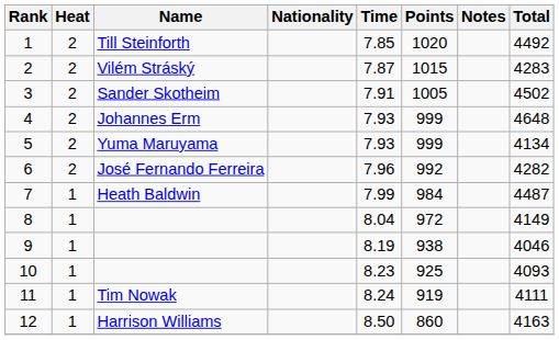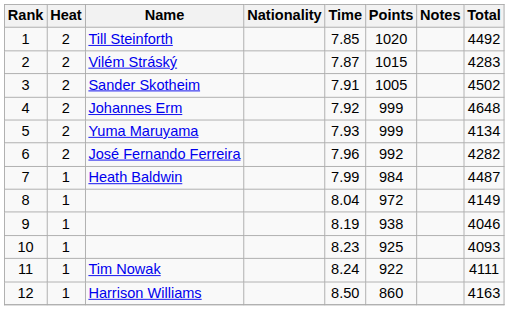 <table class="wikitable sortable" style="text-align:center">
 <tr>
 <th>Rank</th>
 <th>Heat</th>
 <th>Name</th>
 <th>Nationality</th>
 <th>Time</th>
 <th>Points</th>
 <th>Notes</th>
 <th>Total</th>
 </tr>
 <tr>
 <td>1</td>
 <td>2</td>
 <td align="left"><a href='#'>Till Steinforth</a></td>
 <td align="left"></td>
 <td>7.85</td>
 <td>1020</td>
 <td></td>
 <td>4492</td>
 </tr>
 <tr>
 <td>2</td>
 <td>2</td>
 <td align="left"><a href='#'>Vilém Stráský</a></td>
 <td align="left"></td>
 <td>7.87</td>
 <td>1015</td>
 <td></td>
 <td>4283</td>
 </tr>
 <tr>
 <td>3</td>
 <td>2</td>
 <td align="left"><a href='#'>Sander Skotheim</a></td>
 <td align="left"></td>
 <td>7.91</td>
 <td>1005</td>
 <td></td>
 <td>4502</td>
 </tr>
 <tr>
 <td>4</td>
 <td>2</td>
 <td align="left"><a href='#'>Johannes Erm</a></td>
 <td align=left></td>
-<td>7.93</td>
+<td>7.92</td>
 <td>999</td>
 <td></td>
 <td>4648</td>
 </tr>
 <tr>
 <td>5</td>
 <td>2</td>
 <td align="left"><a href='#'>Yuma Maruyama</a></td>
 <td align=left></td>
 <td>7.93</td>
 <td>999</td>
 <td></td>
 <td>4134</td>
 </tr>
 <tr>
 <td>6</td>
 <td>2</td>
 <td align="left"><a href='#'>José Fernando Ferreira</a></td>
 <td align="left"></td>
 <td>7.96</td>
 <td>992</td>
 <td></td>
 <td>4282</td>
 </tr>
 <tr>
 <td>7</td>
 <td>1</td>
 <td align="left"><a href='#'>Heath Baldwin</a></td>
 <td align=left></td>
 <td>7.99</td>
 <td>984</td>
 <td></td>
 <td>4487</td>
 </tr>
 <tr>
 <td>8</td>
 <td>1</td>
 <td align="left"></td>
 <td align=left></td>
 <td>8.04</td>
 <td>972</td>
 <td></td>
 <td>4149</td>
 </tr>
 <tr>
 <td>9</td>
 <td>1</td>
 <td align="left"></td>
 <td align=left></td>
 <td>8.19</td>
 <td>938</td>
 <td></td>
 <td>4046</td>
 </tr>
 <tr>
 <td>10</td>
 <td>1</td>
 <td align="left"></td>
 <td align="left"></td>
 <td>8.23</td>
 <td>925</td>
 <td></td>
 <td>4093</td>
 </tr>
 <tr>
 <td>11</td>
 <td>1</td>
 <td align=left><a href='#'>Tim Nowak</a></td>
 <td align=left></td>
 <td>8.24</td>
-<td>919</td>
+<td>922</td>
 <td></td>
 <td>4111</td>
 </tr>
 <tr>
 <td>12</td>
 <td>1</td>
 <td align=left><a href='#'>Harrison Williams</a></td>
 <td align=left></td>
 <td>8.50</td>
 <td>860</td>
 <td></td>
 <td>4163</td>
 </tr>
 <tr>
 </tr>
 </table>
